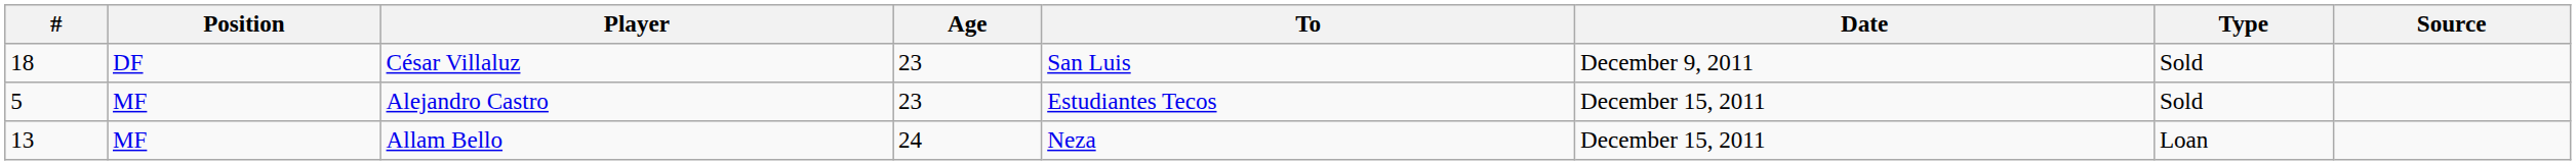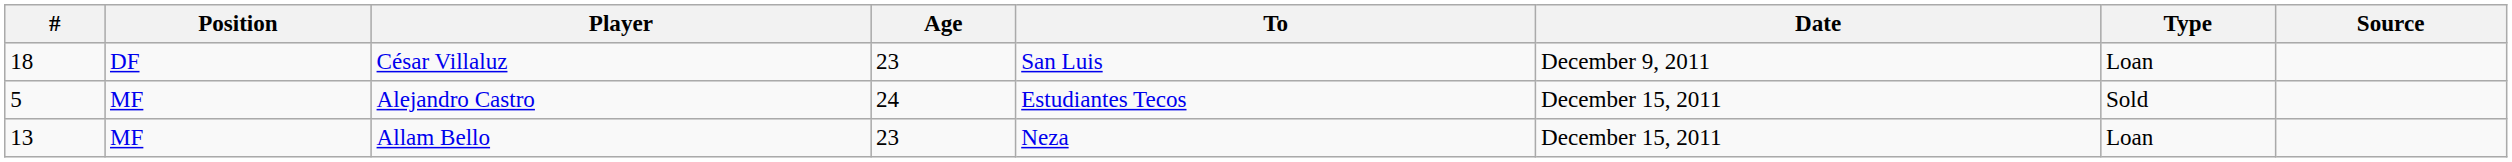 <table class="wikitable sortable" style="width:83%; text-align:center; font-size:95%; text-align:left;">
 <tr>
 <th><strong>#</strong></th>
 <th><strong>Position</strong></th>
 <th><strong>Player</strong></th>
 <th><strong>Age</strong></th>
 <th><strong>To</strong></th>
 <th><strong>Date</strong></th>
 <th><strong>Type</strong></th>
 <th><strong>Source</strong></th>
 </tr>
 <tr>
 <td>18</td>
 <td><a href='#'>DF</a></td>
 <td> <a href='#'>César Villaluz</a></td>
 <td>23</td>
 <td> <a href='#'>San Luis</a></td>
 <td>December 9, 2011</td>
-<td>Sold</td>
+<td>Loan</td>
 <td></td>
 </tr>
 <tr>
 <td>5</td>
 <td><a href='#'>MF</a></td>
 <td> <a href='#'>Alejandro Castro</a></td>
-<td>23</td>
+<td>24</td>
 <td> <a href='#'>Estudiantes Tecos</a></td>
 <td>December 15, 2011</td>
 <td>Sold</td>
 <td></td>
 </tr>
 <tr>
 <td>13</td>
 <td><a href='#'>MF</a></td>
 <td> <a href='#'>Allam Bello</a></td>
-<td>24</td>
+<td>23</td>
 <td> <a href='#'>Neza</a></td>
 <td>December 15, 2011</td>
 <td>Loan</td>
 <td></td>
 </tr>
 </table>
